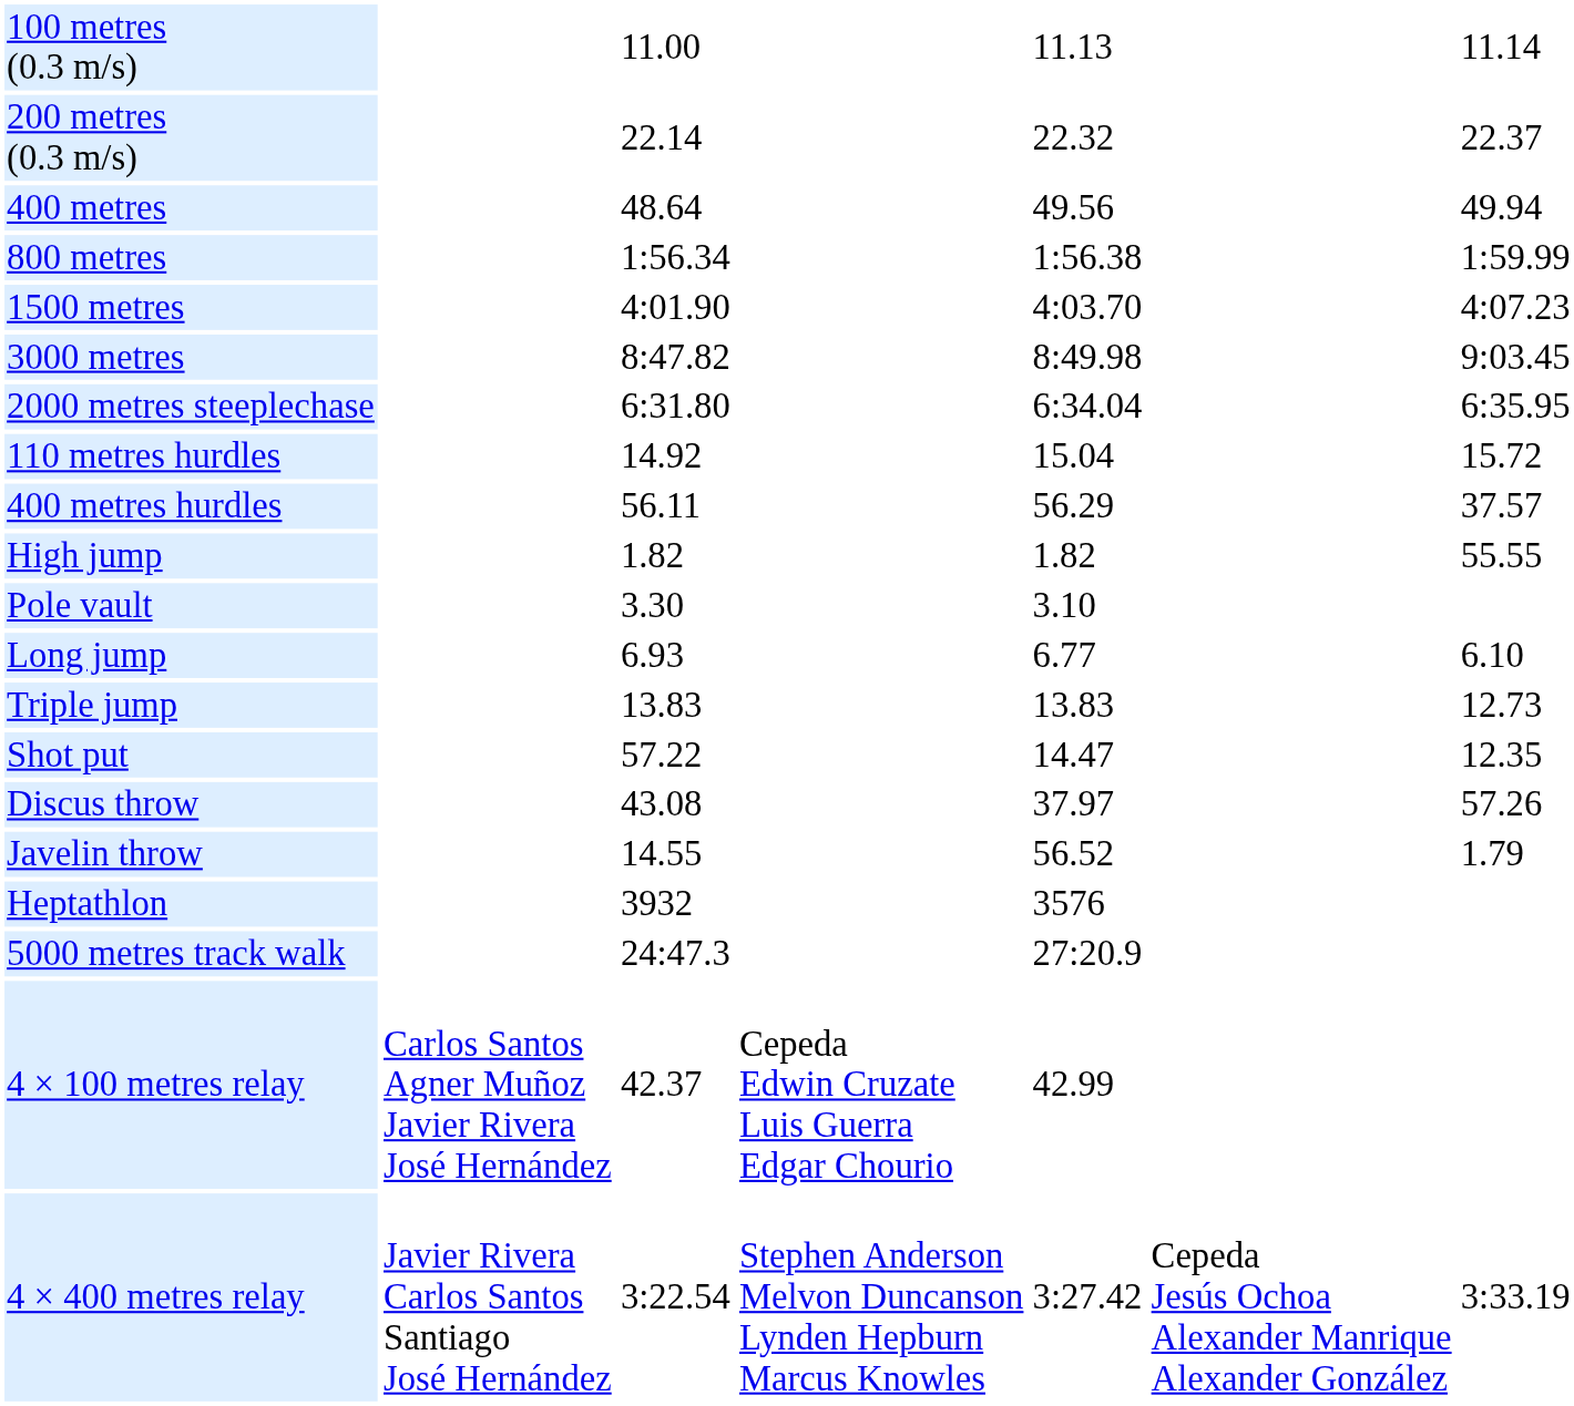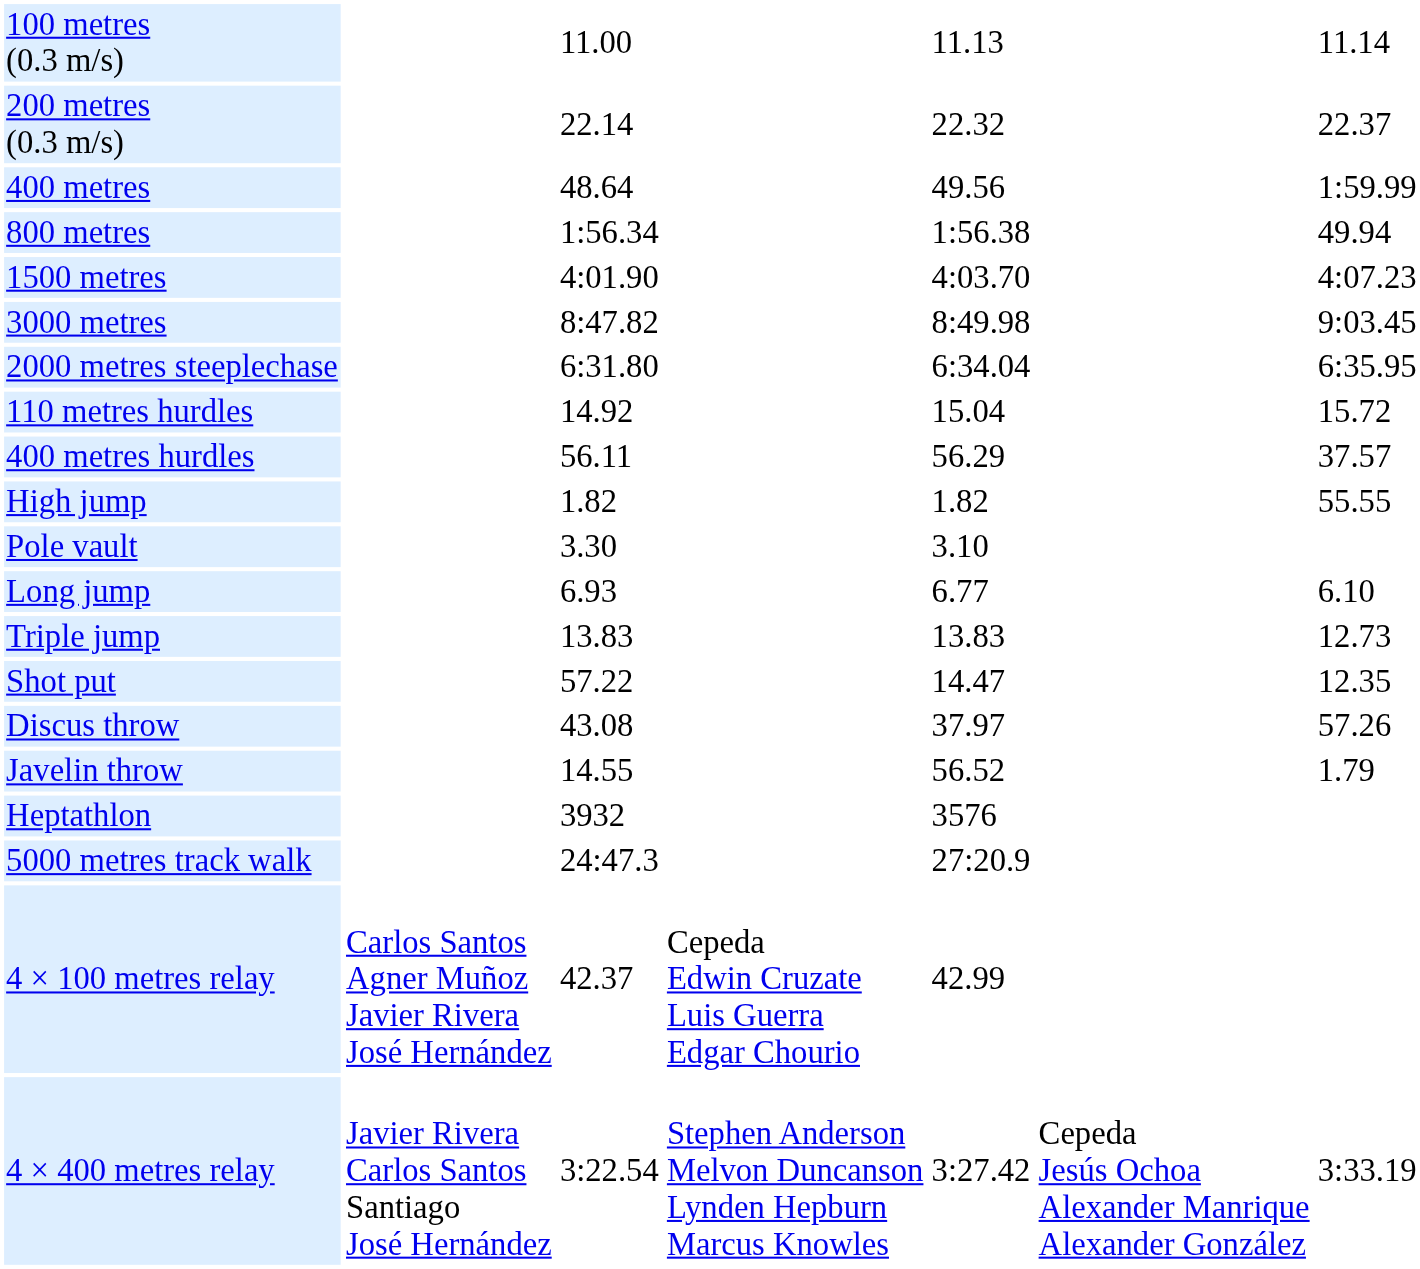 <table>
 <tr>
 <td bgcolor = DDEEFF><a href='#'>100 metres</a> <br> (0.3 m/s)</td>
 <td></td>
 <td>11.00</td>
 <td></td>
 <td>11.13</td>
 <td></td>
 <td>11.14</td>
 </tr>
 <tr>
 <td bgcolor = DDEEFF><a href='#'>200 metres</a> <br> (0.3 m/s)</td>
 <td></td>
 <td>22.14</td>
 <td></td>
 <td>22.32</td>
 <td></td>
 <td>22.37</td>
 </tr>
 <tr>
 <td bgcolor = DDEEFF><a href='#'>400 metres</a></td>
 <td></td>
 <td>48.64</td>
 <td></td>
 <td>49.56</td>
 <td></td>
-<td>49.94</td>
+<td>1:59.99</td>
 </tr>
 <tr>
 <td bgcolor = DDEEFF><a href='#'>800 metres</a></td>
 <td></td>
 <td>1:56.34</td>
 <td></td>
 <td>1:56.38</td>
 <td></td>
-<td>1:59.99</td>
+<td>49.94</td>
 </tr>
 <tr>
 <td bgcolor = DDEEFF><a href='#'>1500 metres</a></td>
 <td></td>
 <td>4:01.90</td>
 <td></td>
 <td>4:03.70</td>
 <td></td>
 <td>4:07.23</td>
 </tr>
 <tr>
 <td bgcolor = DDEEFF><a href='#'>3000 metres</a></td>
 <td></td>
 <td>8:47.82</td>
 <td></td>
 <td>8:49.98</td>
 <td></td>
 <td>9:03.45</td>
 </tr>
 <tr>
 <td bgcolor = DDEEFF><a href='#'>2000 metres steeplechase</a></td>
 <td></td>
 <td>6:31.80</td>
 <td></td>
 <td>6:34.04</td>
 <td></td>
 <td>6:35.95</td>
 </tr>
 <tr>
 <td bgcolor = DDEEFF><a href='#'>110 metres hurdles</a></td>
 <td></td>
 <td>14.92</td>
 <td></td>
 <td>15.04</td>
 <td></td>
 <td>15.72</td>
 </tr>
 <tr>
 <td bgcolor = DDEEFF><a href='#'>400 metres hurdles</a></td>
 <td></td>
 <td>56.11</td>
 <td></td>
 <td>56.29</td>
 <td></td>
 <td>37.57</td>
 </tr>
 <tr>
 <td bgcolor = DDEEFF><a href='#'>High jump</a></td>
 <td></td>
 <td>1.82</td>
 <td></td>
 <td>1.82</td>
 <td></td>
 <td>55.55</td>
 </tr>
 <tr>
 <td bgcolor = DDEEFF><a href='#'>Pole vault</a></td>
 <td></td>
 <td>3.30</td>
 <td></td>
 <td>3.10</td>
 <td></td>
 <td></td>
 </tr>
 <tr>
 <td bgcolor = DDEEFF><a href='#'>Long jump</a></td>
 <td></td>
 <td>6.93</td>
 <td></td>
 <td>6.77</td>
 <td></td>
 <td>6.10</td>
 </tr>
 <tr>
 <td bgcolor = DDEEFF><a href='#'>Triple jump</a></td>
 <td></td>
 <td>13.83</td>
 <td></td>
 <td>13.83</td>
 <td></td>
 <td>12.73</td>
 </tr>
 <tr>
 <td bgcolor = DDEEFF><a href='#'>Shot put</a></td>
 <td></td>
 <td>57.22</td>
 <td></td>
 <td>14.47</td>
 <td></td>
 <td>12.35</td>
 </tr>
 <tr>
 <td bgcolor = DDEEFF><a href='#'>Discus throw</a></td>
 <td></td>
 <td>43.08</td>
 <td></td>
 <td>37.97</td>
 <td></td>
 <td>57.26</td>
 </tr>
 <tr>
 <td bgcolor = DDEEFF><a href='#'>Javelin throw</a></td>
 <td></td>
 <td>14.55</td>
 <td></td>
 <td>56.52</td>
 <td></td>
 <td>1.79</td>
 </tr>
 <tr>
 <td bgcolor = DDEEFF><a href='#'>Heptathlon</a></td>
 <td></td>
 <td>3932</td>
 <td></td>
 <td>3576</td>
 <td></td>
 <td></td>
 </tr>
 <tr>
 <td bgcolor = DDEEFF><a href='#'>5000 metres track walk</a></td>
 <td></td>
 <td>24:47.3</td>
 <td></td>
 <td>27:20.9</td>
 <td></td>
 <td></td>
 </tr>
 <tr>
 <td bgcolor = DDEEFF><a href='#'>4 × 100 metres relay</a></td>
 <td> <br> <a href='#'>Carlos Santos</a> <br> <a href='#'>Agner Muñoz</a> <br> <a href='#'>Javier Rivera</a> <br> <a href='#'>José Hernández</a></td>
 <td>42.37</td>
 <td> <br> Cepeda <br> <a href='#'>Edwin Cruzate</a> <br> <a href='#'>Luis Guerra</a> <br> <a href='#'>Edgar Chourio</a></td>
 <td>42.99</td>
 <td></td>
 <td></td>
 </tr>
 <tr>
 <td bgcolor = DDEEFF><a href='#'>4 × 400 metres relay</a></td>
 <td> <br> <a href='#'>Javier Rivera</a> <br> <a href='#'>Carlos Santos</a> <br> Santiago <br> <a href='#'>José Hernández</a></td>
 <td>3:22.54</td>
 <td> <br> <a href='#'>Stephen Anderson</a> <br> <a href='#'>Melvon Duncanson</a> <br> <a href='#'>Lynden Hepburn</a> <br> <a href='#'>Marcus Knowles</a></td>
 <td>3:27.42</td>
 <td> <br> Cepeda <br> <a href='#'>Jesús Ochoa</a> <br> <a href='#'>Alexander Manrique</a> <br> <a href='#'>Alexander González</a></td>
 <td>3:33.19</td>
 </tr>
 </table>
